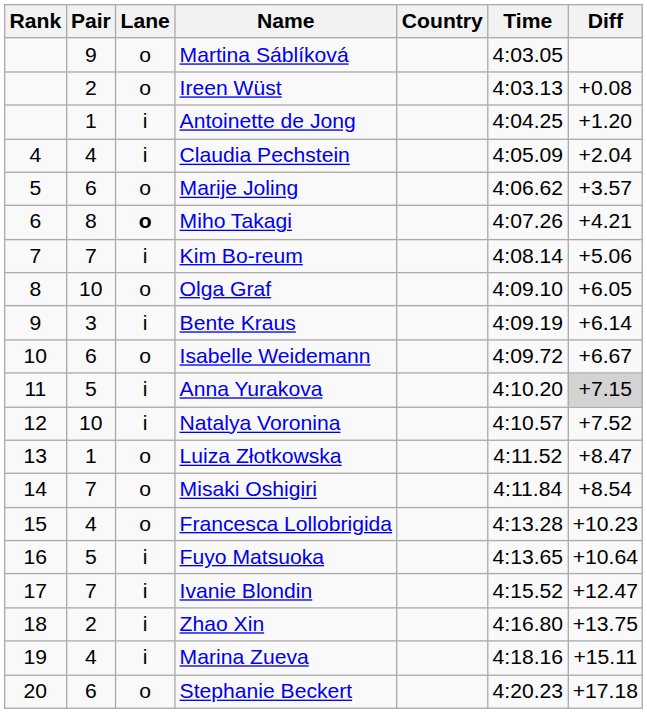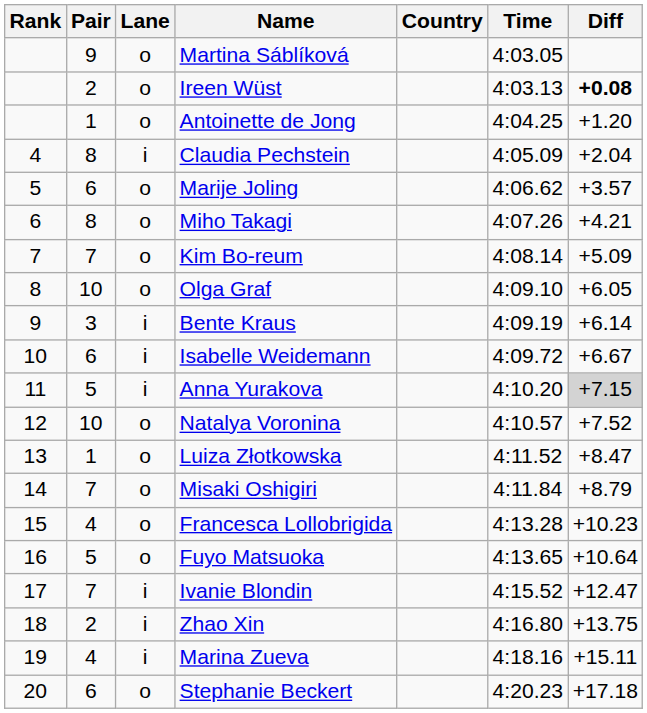 <table class="wikitable sortable" style="text-align:center">
 <tr>
 <th>Rank</th>
 <th>Pair</th>
 <th>Lane</th>
 <th>Name</th>
 <th>Country</th>
 <th>Time</th>
 <th>Diff</th>
 </tr>
 <tr>
 <td></td>
 <td>9</td>
 <td>o</td>
 <td align=left><a href='#'>Martina Sáblíková</a></td>
 <td align=left></td>
 <td>4:03.05</td>
 <td></td>
 </tr>
 <tr>
 <td></td>
 <td>2</td>
 <td>o</td>
 <td align=left><a href='#'>Ireen Wüst</a></td>
 <td align=left></td>
 <td>4:03.13</td>
-<td>+0.08</td>
+<td><strong>+0.08</strong></td>
 </tr>
 <tr>
 <td></td>
 <td>1</td>
-<td>i</td>
+<td>o</td>
 <td align=left><a href='#'>Antoinette de Jong</a></td>
 <td align=left></td>
 <td>4:04.25</td>
 <td>+1.20</td>
 </tr>
 <tr>
 <td>4</td>
-<td>4</td>
+<td>8</td>
 <td>i</td>
 <td align=left><a href='#'>Claudia Pechstein</a></td>
 <td align=left></td>
 <td>4:05.09</td>
 <td>+2.04</td>
 </tr>
 <tr>
 <td>5</td>
 <td>6</td>
 <td>o</td>
 <td align=left><a href='#'>Marije Joling</a></td>
 <td align=left></td>
 <td>4:06.62</td>
 <td>+3.57</td>
 </tr>
 <tr>
 <td>6</td>
 <td>8</td>
-<td><strong>o</strong></td>
+<td>o</td>
 <td align=left><a href='#'>Miho Takagi</a></td>
 <td align=left></td>
 <td>4:07.26</td>
 <td>+4.21</td>
 </tr>
 <tr>
 <td>7</td>
 <td>7</td>
-<td>i</td>
+<td>o</td>
 <td align=left><a href='#'>Kim Bo-reum</a></td>
 <td align=left></td>
 <td>4:08.14</td>
-<td>+5.06</td>
+<td>+5.09</td>
 </tr>
 <tr>
 <td>8</td>
 <td>10</td>
 <td>o</td>
 <td align=left><a href='#'>Olga Graf</a></td>
 <td align=left></td>
 <td>4:09.10</td>
 <td>+6.05</td>
 </tr>
 <tr>
 <td>9</td>
 <td>3</td>
 <td>i</td>
 <td align=left><a href='#'>Bente Kraus</a></td>
 <td align=left></td>
 <td>4:09.19</td>
 <td>+6.14</td>
 </tr>
 <tr>
 <td>10</td>
 <td>6</td>
-<td>o</td>
+<td>i</td>
 <td align=left><a href='#'>Isabelle Weidemann</a></td>
 <td align=left></td>
 <td>4:09.72</td>
 <td>+6.67</td>
 </tr>
 <tr>
 <td>11</td>
 <td>5</td>
 <td>i</td>
 <td align=left><a href='#'>Anna Yurakova</a></td>
 <td align=left></td>
 <td>4:10.20</td>
 <td style="background: lightgrey;">+7.15</td>
 </tr>
 <tr>
 <td>12</td>
 <td>10</td>
-<td>i</td>
+<td>o</td>
 <td align=left><a href='#'>Natalya Voronina</a></td>
 <td align=left></td>
 <td>4:10.57</td>
 <td>+7.52</td>
 </tr>
 <tr>
 <td>13</td>
 <td>1</td>
 <td>o</td>
 <td align=left><a href='#'>Luiza Złotkowska</a></td>
 <td align=left></td>
 <td>4:11.52</td>
 <td>+8.47</td>
 </tr>
 <tr>
 <td>14</td>
 <td>7</td>
 <td>o</td>
 <td align=left><a href='#'>Misaki Oshigiri</a></td>
 <td align=left></td>
 <td>4:11.84</td>
-<td>+8.54</td>
+<td>+8.79</td>
 </tr>
 <tr>
 <td>15</td>
 <td>4</td>
 <td>o</td>
 <td align=left><a href='#'>Francesca Lollobrigida</a></td>
 <td align=left></td>
 <td>4:13.28</td>
 <td>+10.23</td>
 </tr>
 <tr>
 <td>16</td>
 <td>5</td>
-<td>i</td>
+<td>o</td>
 <td align=left><a href='#'>Fuyo Matsuoka</a></td>
 <td align=left></td>
 <td>4:13.65</td>
 <td>+10.64</td>
 </tr>
 <tr>
 <td>17</td>
 <td>7</td>
 <td>i</td>
 <td align=left><a href='#'>Ivanie Blondin</a></td>
 <td align=left></td>
 <td>4:15.52</td>
 <td>+12.47</td>
 </tr>
 <tr>
 <td>18</td>
 <td>2</td>
 <td>i</td>
 <td align=left><a href='#'>Zhao Xin</a></td>
 <td align=left></td>
 <td>4:16.80</td>
 <td>+13.75</td>
 </tr>
 <tr>
 <td>19</td>
 <td>4</td>
 <td>i</td>
 <td align=left><a href='#'>Marina Zueva</a></td>
 <td align=left></td>
 <td>4:18.16</td>
 <td>+15.11</td>
 </tr>
 <tr>
 <td>20</td>
 <td>6</td>
 <td>o</td>
 <td align=left><a href='#'>Stephanie Beckert</a></td>
 <td align=left></td>
 <td>4:20.23</td>
 <td>+17.18</td>
 </tr>
 </table>
